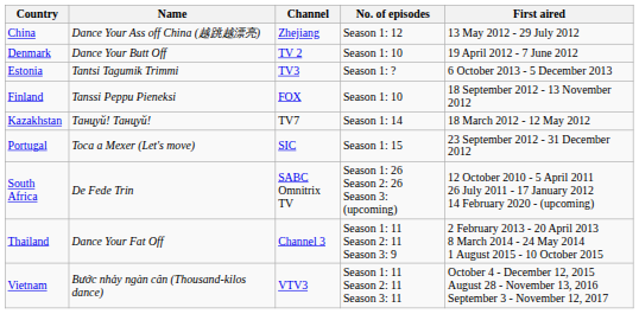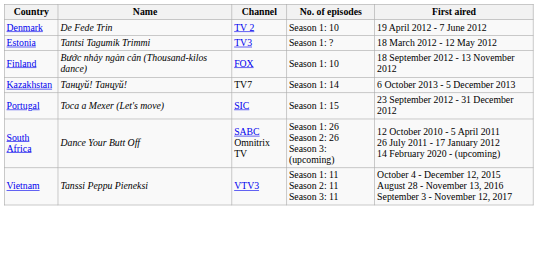 <table class="wikitable">
 <tr>
 <th>Country</th>
 <th>Name</th>
 <th>Channel</th>
 <th>No. of episodes</th>
 <th>First aired</th>
 </tr>
 <tr>
-<td><a href='#'>China</a></td>
-<td><em>Dance Your Ass off China (越跳越漂亮)</em></td>
-<td><a href='#'>Zhejiang</a></td>
-<td>Season 1: 12</td>
-<td>13 May 2012 - 29 July 2012</td>
-</tr>
-<tr>
 <td><a href='#'>Denmark</a></td>
-<td><em>Dance Your Butt Off</em></td>
+<td><em>De Fede Trin</em></td>
 <td><a href='#'>TV 2</a></td>
 <td>Season 1: 10</td>
 <td>19 April 2012 - 7 June 2012</td>
 </tr>
 <tr>
 <td><a href='#'>Estonia</a></td>
 <td><em>Tantsi Tagumik Trimmi</em></td>
 <td><a href='#'>TV3</a></td>
 <td>Season 1: ?</td>
-<td>6 October 2013 - 5 December 2013</td>
+<td>18 March 2012 - 12 May 2012</td>
 </tr>
 <tr>
 <td><a href='#'>Finland</a></td>
-<td><em>Tanssi Peppu Pieneksi</em></td>
+<td><em>Bước nhảy ngàn cân (Thousand-kilos dance)</em></td>
 <td><a href='#'>FOX</a></td>
 <td>Season 1: 10</td>
 <td>18 September 2012 - 13 November 2012</td>
 </tr>
 <tr>
 <td><a href='#'>Kazakhstan</a></td>
 <td><em>Танцуй! Танцуй!</em></td>
 <td>TV7</td>
 <td>Season 1: 14</td>
-<td>18 March 2012 - 12 May 2012</td>
+<td>6 October 2013 - 5 December 2013</td>
 </tr>
 <tr>
 <td><a href='#'>Portugal</a></td>
 <td><em>Toca a Mexer (Let's move)</em></td>
 <td><a href='#'>SIC</a></td>
 <td>Season 1: 15</td>
 <td>23 September 2012 - 31 December 2012</td>
 </tr>
 <tr>
 <td><a href='#'>South Africa</a></td>
-<td><em>De Fede Trin</em></td>
+<td><em>Dance Your Butt Off</em></td>
 <td><a href='#'>SABC</a> <br> Omnitrix TV</td>
 <td>Season 1: 26 <br> Season 2: 26 <br> Season 3: (upcoming)</td>
 <td>12 October 2010 - 5 April 2011 <br> 26 July 2011 - 17 January 2012 <br> 14 February 2020 - (upcoming)</td>
 </tr>
 <tr>
-<td><a href='#'>Thailand</a></td>
-<td><em>Dance Your Fat Off</em></td>
-<td><a href='#'>Channel 3</a></td>
-<td>Season 1: 11<br>Season 2: 11<br>Season 3: 9</td>
-<td>2 February 2013 - 20 April 2013<br>8 March 2014 - 24 May 2014<br>1 August 2015 - 10 October 2015</td>
-</tr>
-<tr>
 <td><a href='#'>Vietnam</a></td>
-<td><em>Bước nhảy ngàn cân (Thousand-kilos dance)</em></td>
+<td><em>Tanssi Peppu Pieneksi</em></td>
 <td><a href='#'>VTV3</a></td>
 <td>Season 1: 11<br>Season 2: 11 <br> Season 3: 11</td>
 <td>October 4 - December 12, 2015<br>August 28 - November 13, 2016<br>September 3 - November 12, 2017 </td>
 </tr>
 </table>
